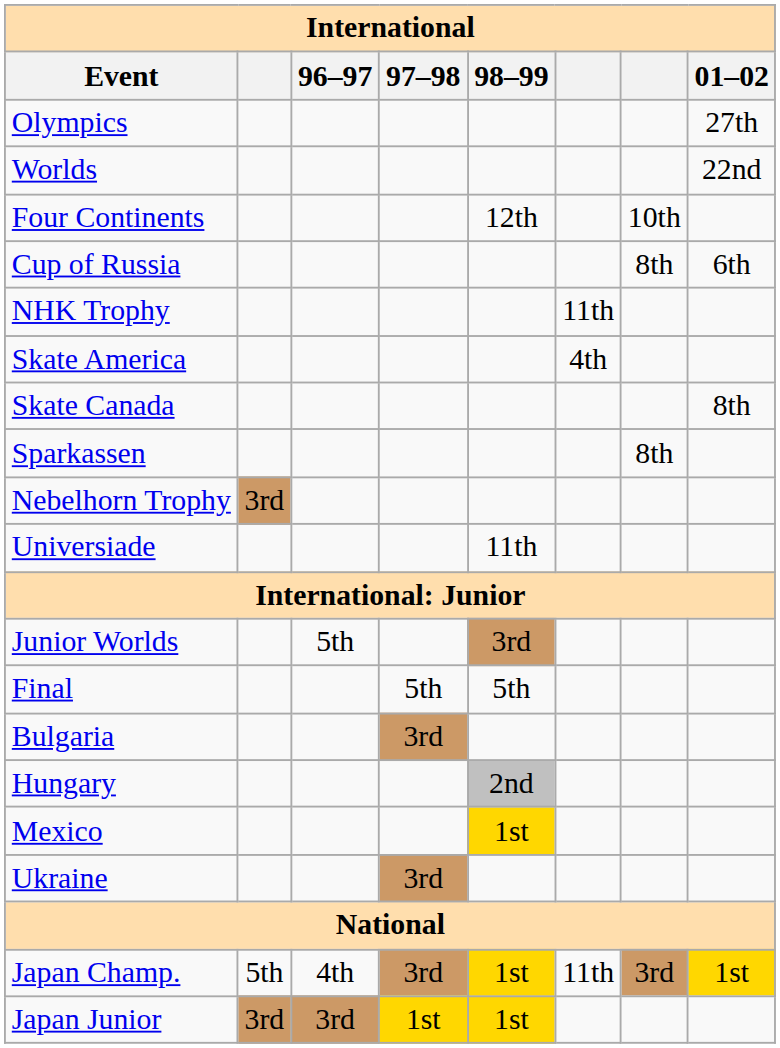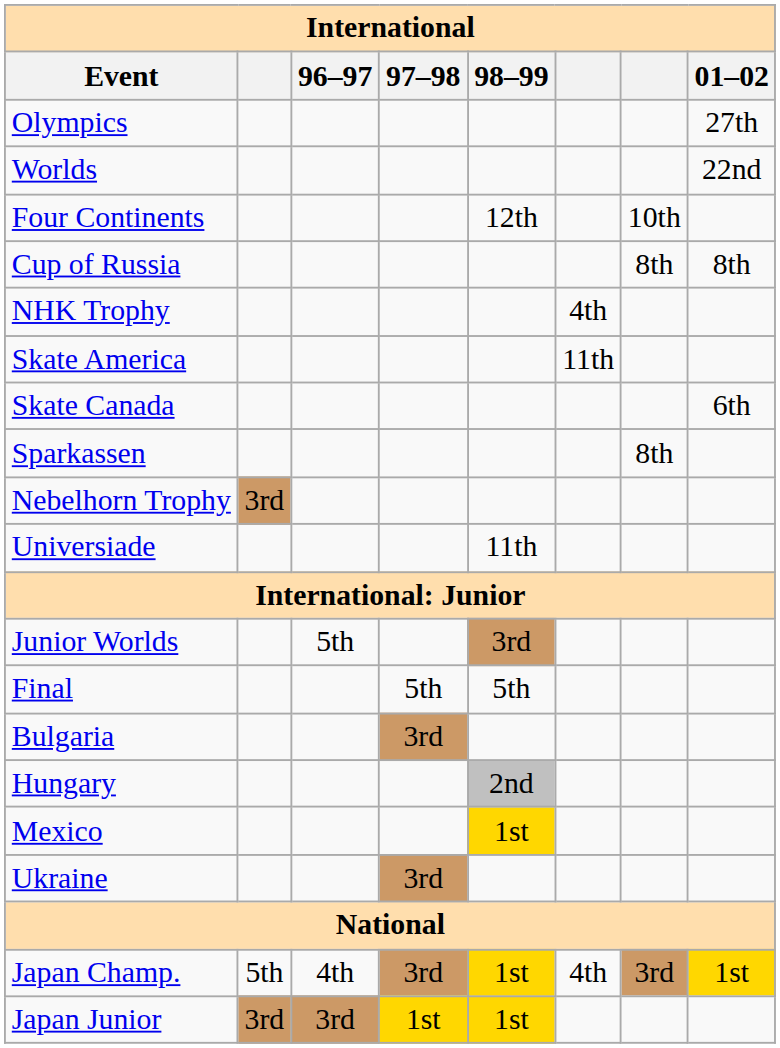 <table class="wikitable" style="text-align:center">
 <tr>
 <th style="background-color: #ffdead; " colspan=8 align=center>International</th>
 </tr>
 <tr>
 <th>Event</th>
 <th></th>
 <th>96–97</th>
 <th>97–98</th>
 <th>98–99</th>
 <th></th>
 <th></th>
 <th>01–02</th>
 </tr>
 <tr>
 <td align=left><a href='#'>Olympics</a></td>
 <td></td>
 <td></td>
 <td></td>
 <td></td>
 <td></td>
 <td></td>
 <td>27th</td>
 </tr>
 <tr>
 <td align=left><a href='#'>Worlds</a></td>
 <td></td>
 <td></td>
 <td></td>
 <td></td>
 <td></td>
 <td></td>
 <td>22nd</td>
 </tr>
 <tr>
 <td align=left><a href='#'>Four Continents</a></td>
 <td></td>
 <td></td>
 <td></td>
 <td>12th</td>
 <td></td>
 <td>10th</td>
 <td></td>
 </tr>
 <tr>
 <td align=left> <a href='#'>Cup of Russia</a></td>
 <td></td>
 <td></td>
 <td></td>
 <td></td>
 <td></td>
 <td>8th</td>
-<td>6th</td>
+<td>8th</td>
 </tr>
 <tr>
 <td align=left> <a href='#'>NHK Trophy</a></td>
 <td></td>
 <td></td>
 <td></td>
 <td></td>
-<td>11th</td>
+<td>4th</td>
 <td></td>
 <td></td>
 </tr>
 <tr>
 <td align=left> <a href='#'>Skate America</a></td>
 <td></td>
 <td></td>
 <td></td>
 <td></td>
-<td>4th</td>
+<td>11th</td>
 <td></td>
 <td></td>
 </tr>
 <tr>
 <td align=left> <a href='#'>Skate Canada</a></td>
 <td></td>
 <td></td>
 <td></td>
 <td></td>
 <td></td>
 <td></td>
-<td>8th</td>
+<td>6th</td>
 </tr>
 <tr>
 <td align=left> <a href='#'>Sparkassen</a></td>
 <td></td>
 <td></td>
 <td></td>
 <td></td>
 <td></td>
 <td>8th</td>
 <td></td>
 </tr>
 <tr>
 <td align=left><a href='#'>Nebelhorn Trophy</a></td>
 <td bgcolor=cc9966>3rd</td>
 <td></td>
 <td></td>
 <td></td>
 <td></td>
 <td></td>
 <td></td>
 </tr>
 <tr>
 <td align=left><a href='#'>Universiade</a></td>
 <td></td>
 <td></td>
 <td></td>
 <td>11th</td>
 <td></td>
 <td></td>
 <td></td>
 </tr>
 <tr>
 <th style="background-color: #ffdead; " colspan=8 align=center>International: Junior</th>
 </tr>
 <tr>
 <td align=left><a href='#'>Junior Worlds</a></td>
 <td></td>
 <td>5th</td>
 <td></td>
 <td bgcolor=cc9966>3rd</td>
 <td></td>
 <td></td>
 <td></td>
 </tr>
 <tr>
 <td align=left> <a href='#'>Final</a></td>
 <td></td>
 <td></td>
 <td>5th</td>
 <td>5th</td>
 <td></td>
 <td></td>
 <td></td>
 </tr>
 <tr>
 <td align=left> <a href='#'>Bulgaria</a></td>
 <td></td>
 <td></td>
 <td bgcolor=cc9966>3rd</td>
 <td></td>
 <td></td>
 <td></td>
 <td></td>
 </tr>
 <tr>
 <td align=left> <a href='#'>Hungary</a></td>
 <td></td>
 <td></td>
 <td></td>
 <td bgcolor=silver>2nd</td>
 <td></td>
 <td></td>
 <td></td>
 </tr>
 <tr>
 <td align=left> <a href='#'>Mexico</a></td>
 <td></td>
 <td></td>
 <td></td>
 <td bgcolor=gold>1st</td>
 <td></td>
 <td></td>
 <td></td>
 </tr>
 <tr>
 <td align=left> <a href='#'>Ukraine</a></td>
 <td></td>
 <td></td>
 <td bgcolor=cc9966>3rd</td>
 <td></td>
 <td></td>
 <td></td>
 <td></td>
 </tr>
 <tr>
 <th style="background-color: #ffdead; " colspan=8 align=center>National</th>
 </tr>
 <tr>
 <td align=left><a href='#'>Japan Champ.</a></td>
 <td>5th</td>
 <td>4th</td>
 <td bgcolor=cc9966>3rd</td>
 <td bgcolor=gold>1st</td>
-<td>11th</td>
+<td>4th</td>
 <td bgcolor=cc9966>3rd</td>
 <td bgcolor=gold>1st</td>
 </tr>
 <tr>
 <td align=left><a href='#'>Japan Junior</a></td>
 <td bgcolor=cc9966>3rd</td>
 <td bgcolor=cc9966>3rd</td>
 <td bgcolor=gold>1st</td>
 <td bgcolor=gold>1st</td>
 <td></td>
 <td></td>
 <td></td>
 </tr>
 </table>
